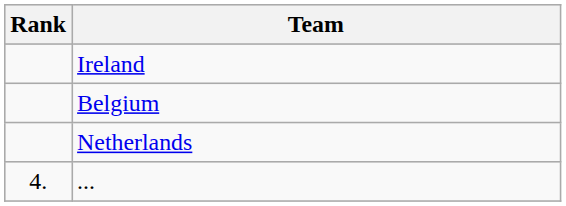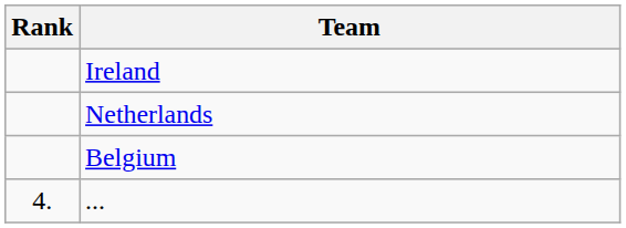 <table class="wikitable" style="font-size:95%;">
 <tr>
 <th>Rank</th>
 <th align="left" style="width: 20em">Team</th>
 </tr>
 <tr>
 <td align="center"></td>
 <td> <a href='#'>Ireland</a></td>
 </tr>
 <tr>
 <td align="center"></td>
-<td> <a href='#'>Belgium</a></td>
+<td> <a href='#'>Netherlands</a></td>
 </tr>
 <tr>
 <td align="center"></td>
-<td> <a href='#'>Netherlands</a></td>
+<td> <a href='#'>Belgium</a></td>
 </tr>
 <tr>
 <td align="center">4.</td>
 <td>...</td>
 </tr>
 </table>
